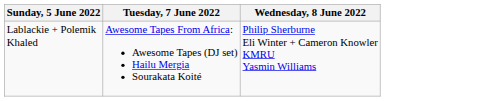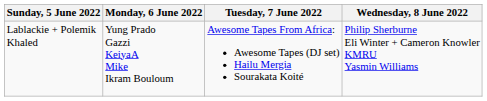 <table class="wikitable">
 <tr>
 <th>Sunday, 5 June 2022</th>
+<th>Monday, 6 June 2022</th>
 <th>Tuesday, 7 June 2022</th>
 <th>Wednesday, 8 June 2022</th>
 </tr>
 <tr valign="top">
 <td>Lablackie + Polemik<br>Khaled</td>
+<td>Yung Prado<br>Gazzi<br><a href='#'>KeiyaA</a><br><a href='#'>Mike</a><br>Ikram Bouloum</td>
 <td><a href='#'>Awesome Tapes From Africa</a>:<br><ul><li>Awesome Tapes (DJ set)</li><li><a href='#'>Hailu Mergia</a></li><li>Sourakata Koité</li></ul></td>
 <td><a href='#'>Philip Sherburne</a><br>Eli Winter + Cameron Knowler<br><a href='#'>KMRU</a><br><a href='#'>Yasmin Williams</a></td>
 </tr>
 </table>
